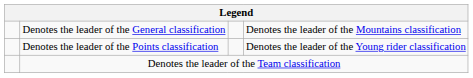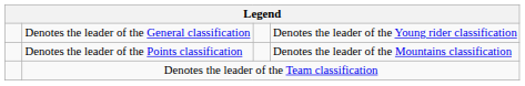 <table class="wikitable">
 <tr>
 <th colspan=4>Legend</th>
 </tr>
 <tr>
 <td>    </td>
 <td>Denotes the leader of the <a href='#'>General classification</a></td>
 <td>    </td>
-<td>Denotes the leader of the <a href='#'>Mountains classification</a></td>
+<td>Denotes the leader of the <a href='#'>Young rider classification</a></td>
 </tr>
 <tr>
 <td>    </td>
 <td>Denotes the leader of the <a href='#'>Points classification</a></td>
 <td>    </td>
-<td>Denotes the leader of the <a href='#'>Young rider classification</a></td>
+<td>Denotes the leader of the <a href='#'>Mountains classification</a></td>
 </tr>
 <tr>
 <td>    </td>
 <td colspan="3" style="text-align:center;">Denotes the leader of the <a href='#'>Team classification</a></td>
 </tr>
 </table>
